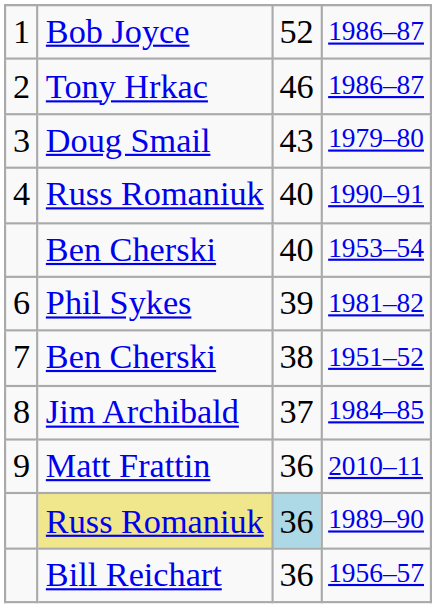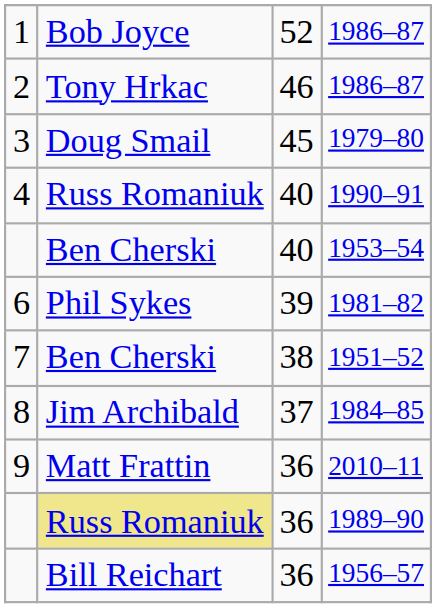 <table class="wikitable">
 <tr>
 </tr>
 <tr>
 <td>1</td>
 <td><a href='#'>Bob Joyce</a></td>
 <td>52</td>
 <td style="font-size:80%;"><a href='#'>1986–87</a></td>
 </tr>
 <tr>
 <td>2</td>
 <td><a href='#'>Tony Hrkac</a></td>
 <td>46</td>
 <td style="font-size:80%;"><a href='#'>1986–87</a></td>
 </tr>
 <tr>
 <td>3</td>
 <td><a href='#'>Doug Smail</a></td>
-<td>43</td>
+<td>45</td>
 <td style="font-size:80%;"><a href='#'>1979–80</a></td>
 </tr>
 <tr>
 <td>4</td>
 <td><a href='#'>Russ Romaniuk</a></td>
 <td>40</td>
 <td style="font-size:80%;"><a href='#'>1990–91</a></td>
 </tr>
 <tr>
 <td></td>
 <td><a href='#'>Ben Cherski</a></td>
 <td>40</td>
 <td style="font-size:80%;"><a href='#'>1953–54</a></td>
 </tr>
 <tr>
 <td>6</td>
 <td><a href='#'>Phil Sykes</a></td>
 <td>39</td>
 <td style="font-size:80%;"><a href='#'>1981–82</a></td>
 </tr>
 <tr>
 <td>7</td>
 <td><a href='#'>Ben Cherski</a></td>
 <td>38</td>
 <td style="font-size:80%;"><a href='#'>1951–52</a></td>
 </tr>
 <tr>
 <td>8</td>
 <td><a href='#'>Jim Archibald</a></td>
 <td>37</td>
 <td style="font-size:80%;"><a href='#'>1984–85</a></td>
 </tr>
 <tr>
 <td>9</td>
 <td><a href='#'>Matt Frattin</a></td>
 <td>36</td>
 <td style="font-size:80%;"><a href='#'>2010–11</a></td>
 </tr>
 <tr>
 <td></td>
 <td style="background: khaki;"><a href='#'>Russ Romaniuk</a></td>
-<td style="background: lightblue;">36</td>
+<td>36</td>
 <td style="font-size:80%;"><a href='#'>1989–90</a></td>
 </tr>
 <tr>
 <td></td>
 <td><a href='#'>Bill Reichart</a></td>
 <td>36</td>
 <td style="font-size:80%;"><a href='#'>1956–57</a></td>
 </tr>
 </table>
